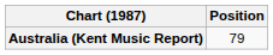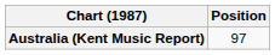 <table class="wikitable plainrowheaders" style="text-align:center">
 <tr>
 <th scope="col">Chart (1987)</th>
 <th scope="col">Position</th>
 </tr>
 <tr>
 <th scope="row">Australia (Kent Music Report)</th>
-<td>79</td>
+<td>97</td>
 </tr>
 </table>
